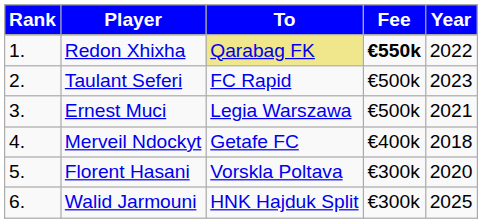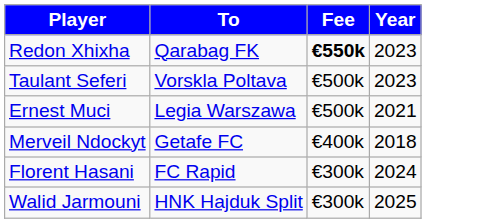 <table border="0" class="wikitable">
 <tr>
-<th style="color:white; background:blue;">Rank</th>
 <th style="color:white; background:blue;">Player</th>
 <th style="color:white; background:blue;">To</th>
 <th style="color:white; background:blue;">Fee</th>
 <th style="color:white; background:blue;">Year</th>
 </tr>
 <tr>
-<td>1.</td>
 <td> <a href='#'>Redon Xhixha</a></td>
-<td style="background: khaki;"> <a href='#'>Qarabag FK</a></td>
+<td> <a href='#'>Qarabag FK</a></td>
 <td><strong>€550k</strong></td>
-<td>2022</td>
+<td>2023</td>
 </tr>
 <tr>
-<td>2.</td>
 <td> <a href='#'>Taulant Seferi</a></td>
-<td> <a href='#'>FC Rapid</a></td>
+<td> <a href='#'>Vorskla Poltava</a></td>
 <td>€500k</td>
 <td>2023</td>
 </tr>
 <tr>
-<td>3.</td>
 <td> <a href='#'>Ernest Muci</a></td>
 <td> <a href='#'>Legia Warszawa</a></td>
 <td>€500k</td>
 <td>2021</td>
 </tr>
 <tr>
-<td>4.</td>
 <td> <a href='#'>Merveil Ndockyt</a></td>
 <td> <a href='#'>Getafe FC</a></td>
 <td>€400k</td>
 <td>2018</td>
 </tr>
 <tr>
-<td>5.</td>
 <td> <a href='#'>Florent Hasani</a></td>
-<td> <a href='#'>Vorskla Poltava</a></td>
+<td> <a href='#'>FC Rapid</a></td>
 <td>€300k</td>
-<td>2020</td>
+<td>2024</td>
 </tr>
 <tr>
-<td>6.</td>
 <td> <a href='#'>Walid Jarmouni</a></td>
 <td> <a href='#'>HNK Hajduk Split</a></td>
 <td>€300k</td>
 <td>2025</td>
 </tr>
 </table>
